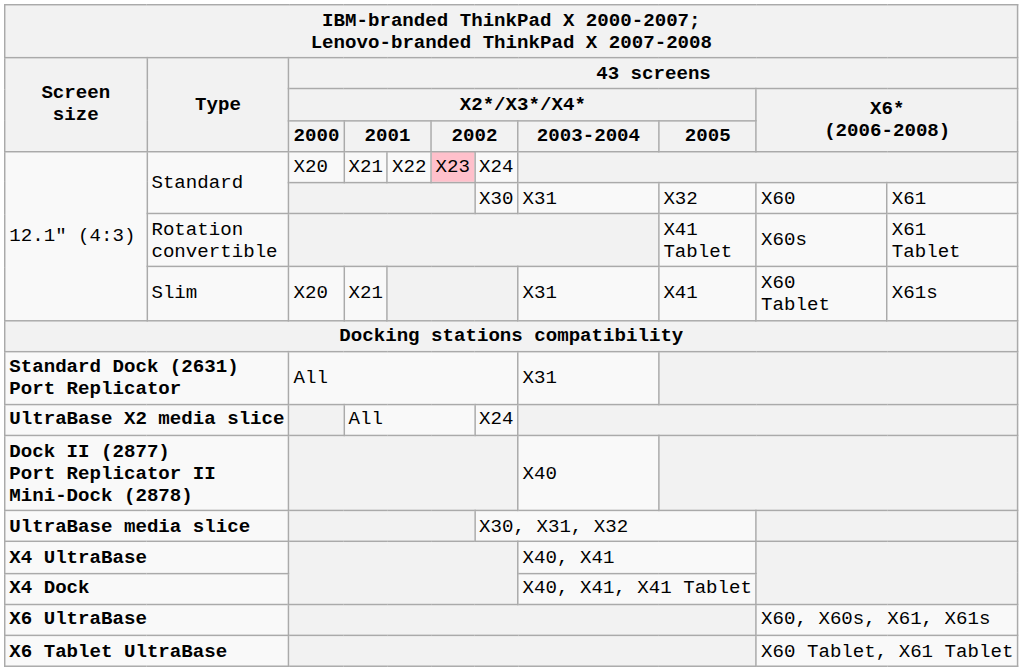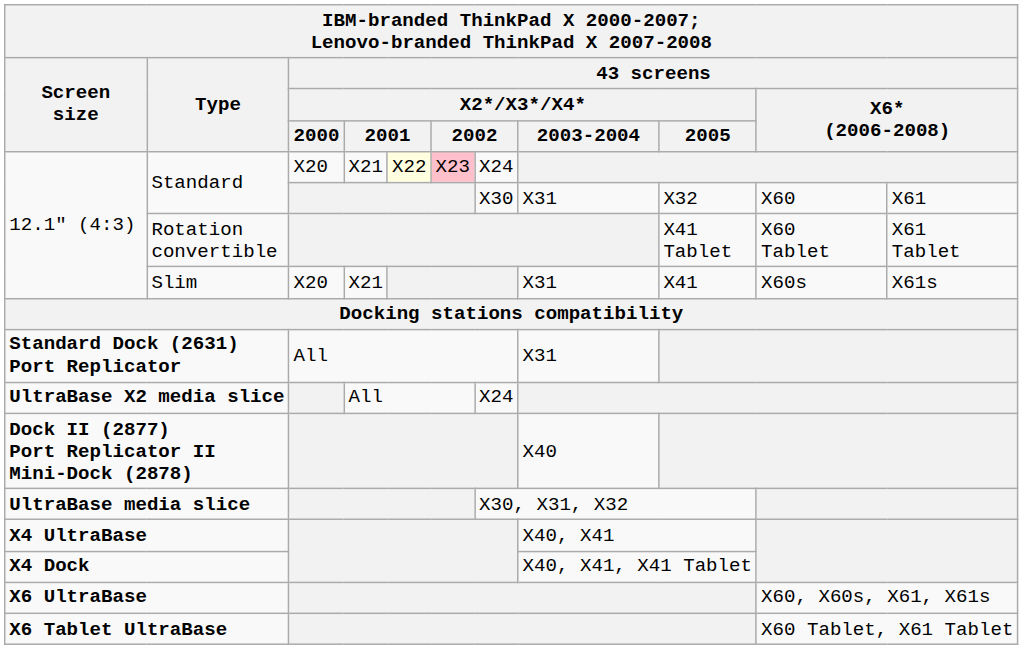 <table class="wikitable mw-collapsible mw-collapsed">
 <tr>
 <th colspan="12" style="text-align:center;">IBM-branded ThinkPad X 2000-2007;<br><span>Lenovo-branded ThinkPad X 2007-2008</span></th>
 </tr>
 <tr>
 <th rowspan="3">Screen<br>size</th>
 <th rowspan="3">Type</th>
 <th colspan="10">43 screens</th>
 </tr>
 <tr>
 <th colspan="8">X2*/X3*/X4*</th>
 <th colspan="2" rowspan="2">X6*<br>(2006-2008)</th>
 </tr>
 <tr>
 <th>2000</th>
 <th colspan="2">2001</th>
 <th colspan="3">2002</th>
 <th>2003-2004</th>
 <th>2005</th>
 </tr>
 <tr>
 <td rowspan="4">12.1" (4:3)</td>
 <td rowspan="2">Standard</td>
 <td>X20</td>
 <td>X21</td>
-<td>X22</td>
+<td style="background: lightyellow;">X22</td>
 <td style="background: pink;">X23</td>
 <td colspan="2">X24</td>
 <th colspan="4"></th>
 </tr>
 <tr>
 <th colspan="5"></th>
 <td>X30</td>
 <td>X31</td>
 <td>X32</td>
 <td>X60</td>
 <td><span>X61</span></td>
 </tr>
 <tr>
 <td>Rotation<br>convertible</td>
 <th colspan="7"></th>
 <td>X41<br>Tablet</td>
-<td>X60s</td>
+<td>X60<br>Tablet</td>
 <td><span>X61<br>Tablet</span></td>
 </tr>
 <tr>
 <td>Slim</td>
 <td>X20</td>
 <td>X21</td>
 <th colspan="4"></th>
 <td>X31</td>
 <td>X41</td>
-<td>X60<br>Tablet</td>
+<td>X60s</td>
 <td><span>X61s</span></td>
 </tr>
 <tr>
 <th colspan="12">Docking stations compatibility</th>
 </tr>
 <tr>
 <td colspan="2"><strong>Standard Dock (2631)<br>Port Replicator</strong></td>
 <td colspan="6">All</td>
 <td>X31</td>
 <th colspan="3"></th>
 </tr>
 <tr>
 <td colspan="2"><strong>UltraBase X2 media slice</strong></td>
 <th></th>
 <td colspan="4">All</td>
 <td>X24</td>
 <th colspan="4"></th>
 </tr>
 <tr>
 <td colspan="2"><strong>Dock II (2877)<br>Port Replicator II<br>Mini-Dock (2878)</strong></td>
 <th colspan="6"></th>
 <td>X40</td>
 <th colspan="3"></th>
 </tr>
 <tr>
 <td colspan="2"><strong>UltraBase media slice</strong></td>
 <th colspan="5"></th>
 <td colspan="3">X30, X31, X32</td>
 <th colspan="2"></th>
 </tr>
 <tr>
 <td colspan="2"><strong>X4 UltraBase</strong></td>
 <th colspan="6" rowspan="2"></th>
 <td colspan="2">X40, X41</td>
 <th colspan="2" rowspan="2"></th>
 </tr>
 <tr>
 <td colspan="2"><strong>X4 Dock</strong></td>
 <td colspan="2">X40, X41, X41 Tablet</td>
 </tr>
 <tr>
 <td colspan="2"><strong>X6 UltraBase</strong></td>
 <th colspan="8"></th>
 <td colspan="2">X60, X60s, X61, X61s</td>
 </tr>
 <tr>
 <td colspan="2"><strong>X6 Tablet UltraBase</strong></td>
 <th colspan="8"></th>
 <td colspan="2">X60 Tablet, X61 Tablet</td>
 </tr>
 </table>
